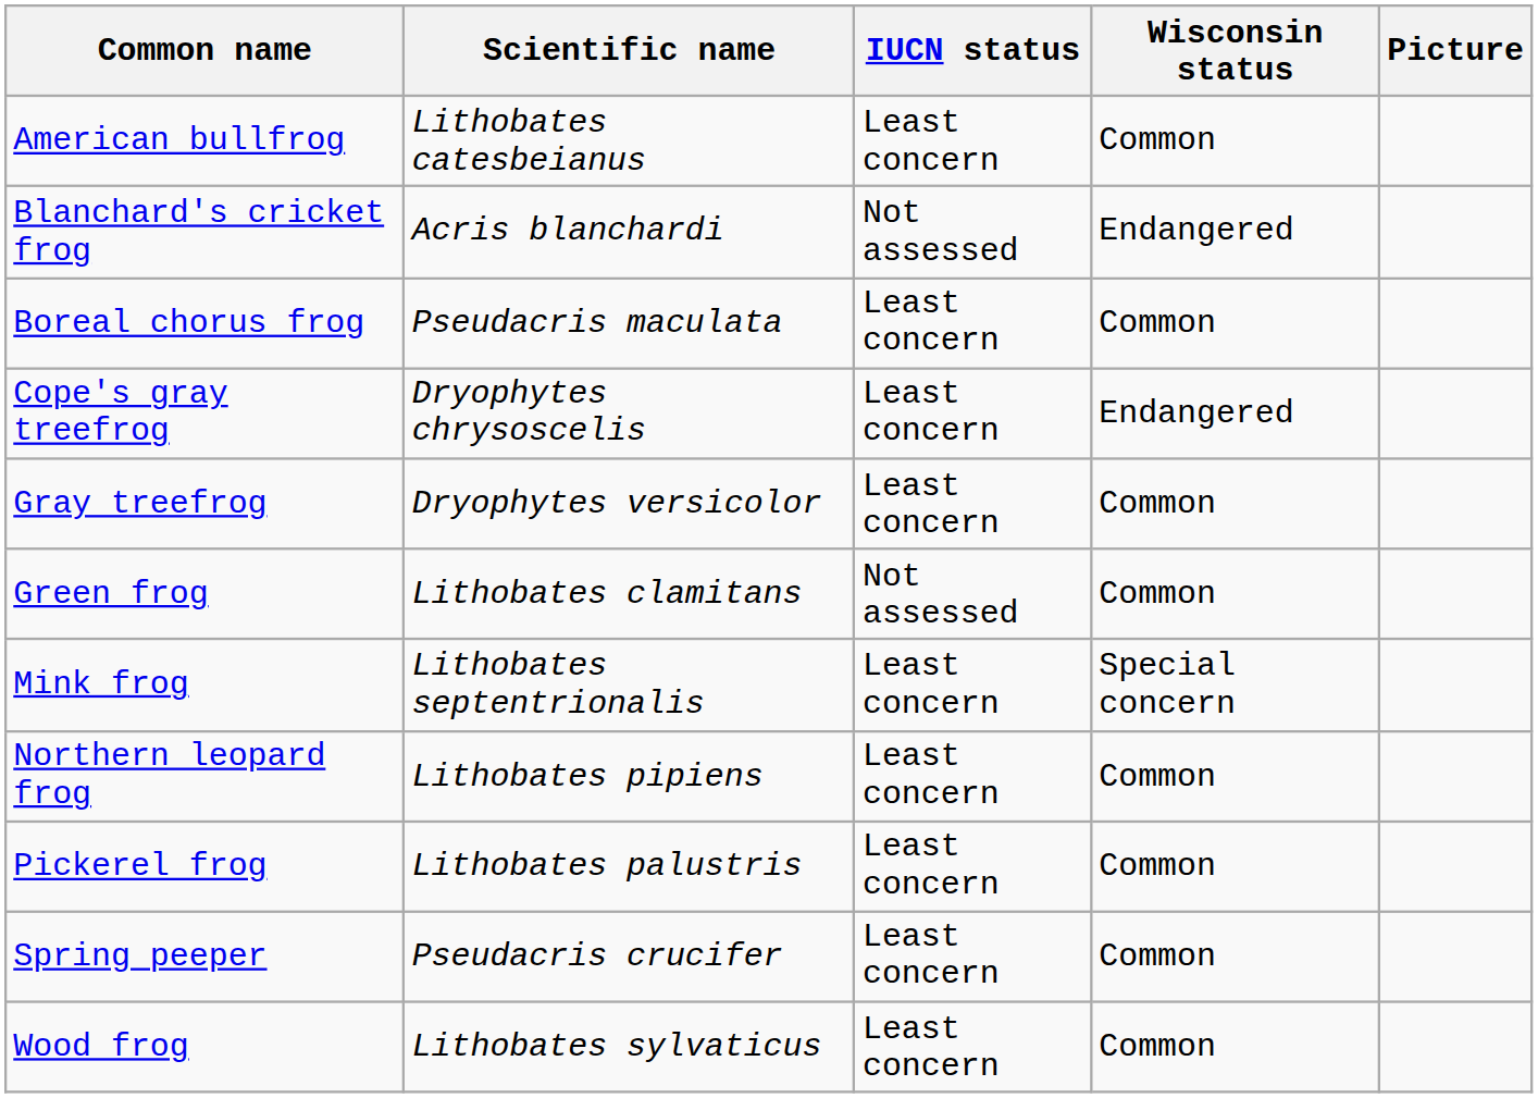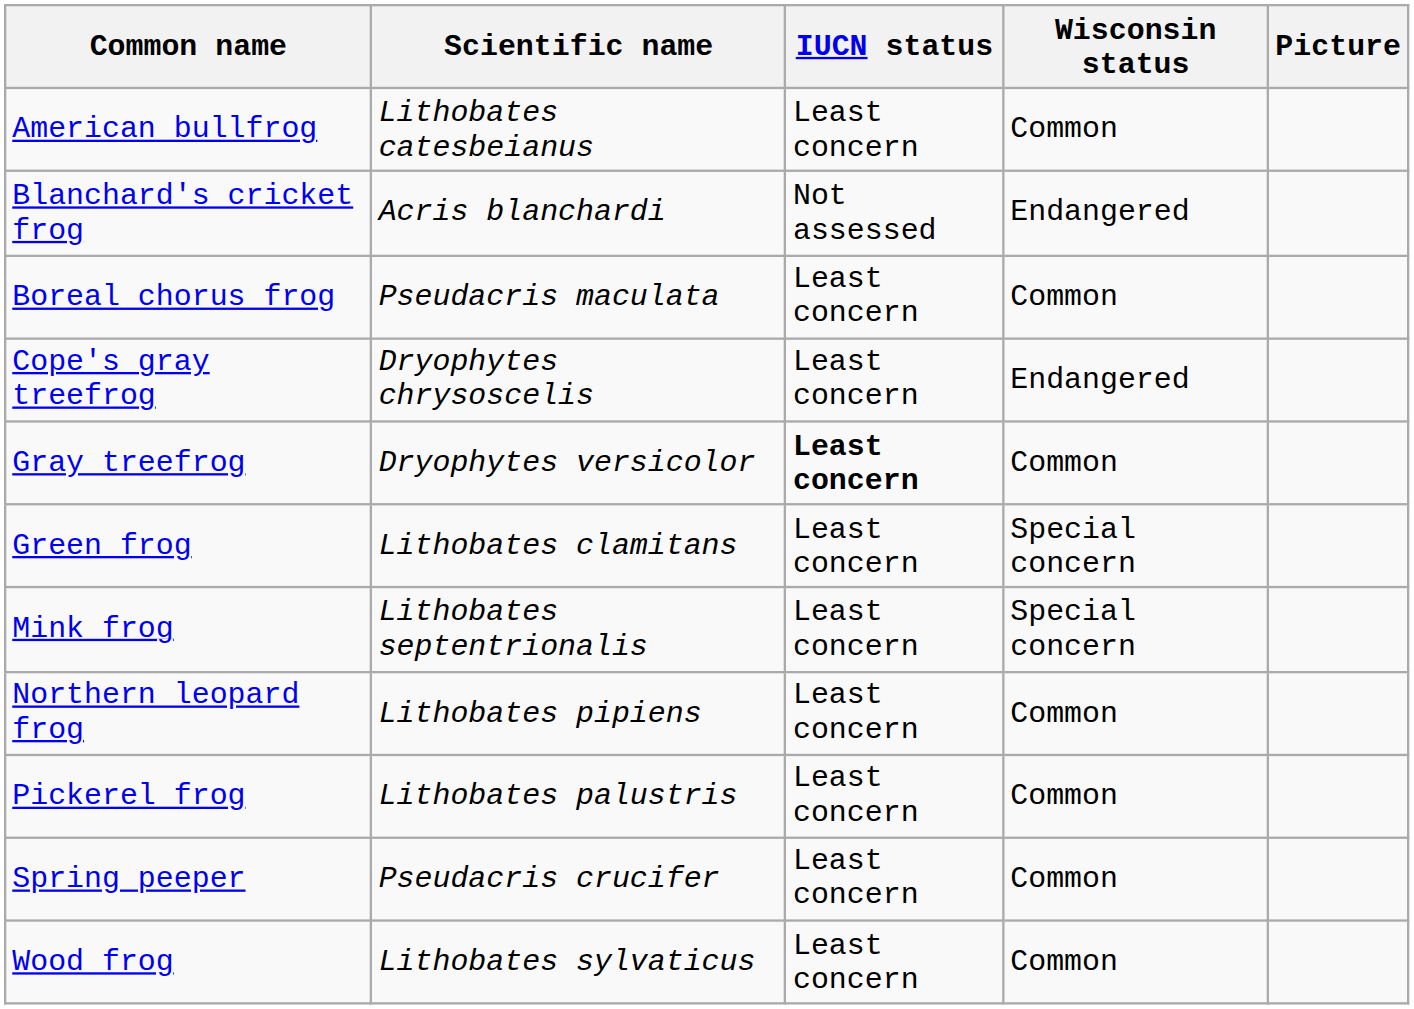 <table class="wikitable">
 <tr>
 <th>Common name</th>
 <th>Scientific name</th>
 <th><a href='#'>IUCN</a> status</th>
 <th>Wisconsin status</th>
 <th>Picture</th>
 </tr>
 <tr>
 <td><a href='#'>American bullfrog</a></td>
 <td><em>Lithobates catesbeianus</em></td>
 <td>Least concern</td>
 <td>Common</td>
 <td></td>
 </tr>
 <tr>
 <td><a href='#'>Blanchard's cricket frog</a></td>
 <td><em>Acris blanchardi</em></td>
 <td>Not assessed</td>
 <td>Endangered</td>
 <td></td>
 </tr>
 <tr>
 <td><a href='#'>Boreal chorus frog</a></td>
 <td><em>Pseudacris maculata</em></td>
 <td>Least concern</td>
 <td>Common</td>
 <td></td>
 </tr>
 <tr>
 <td><a href='#'>Cope's gray treefrog</a></td>
 <td><em>Dryophytes chrysoscelis</em></td>
 <td>Least concern</td>
 <td>Endangered</td>
 <td></td>
 </tr>
 <tr>
 <td><a href='#'>Gray treefrog</a></td>
 <td><em>Dryophytes versicolor</em></td>
-<td>Least concern</td>
+<td><strong>Least concern</strong></td>
 <td>Common</td>
 <td></td>
 </tr>
 <tr>
 <td><a href='#'>Green frog</a></td>
 <td><em>Lithobates clamitans</em></td>
-<td>Not assessed</td>
-<td>Common</td>
+<td>Least concern</td>
+<td>Special concern</td>
 <td></td>
 </tr>
 <tr>
 <td><a href='#'>Mink frog</a></td>
 <td><em>Lithobates septentrionalis</em></td>
 <td>Least concern</td>
 <td>Special concern</td>
 <td></td>
 </tr>
 <tr>
 <td><a href='#'>Northern leopard frog</a></td>
 <td><em>Lithobates pipiens</em></td>
 <td>Least concern</td>
 <td>Common</td>
 <td></td>
 </tr>
 <tr>
 <td><a href='#'>Pickerel frog</a></td>
 <td><em>Lithobates palustris</em></td>
 <td>Least concern</td>
 <td>Common</td>
 <td></td>
 </tr>
 <tr>
 <td><a href='#'>Spring peeper</a></td>
 <td><em>Pseudacris crucifer</em></td>
 <td>Least concern</td>
 <td>Common</td>
 <td></td>
 </tr>
 <tr>
 <td><a href='#'>Wood frog</a></td>
 <td><em>Lithobates sylvaticus</em></td>
 <td>Least concern</td>
 <td>Common</td>
 <td></td>
 </tr>
 </table>
